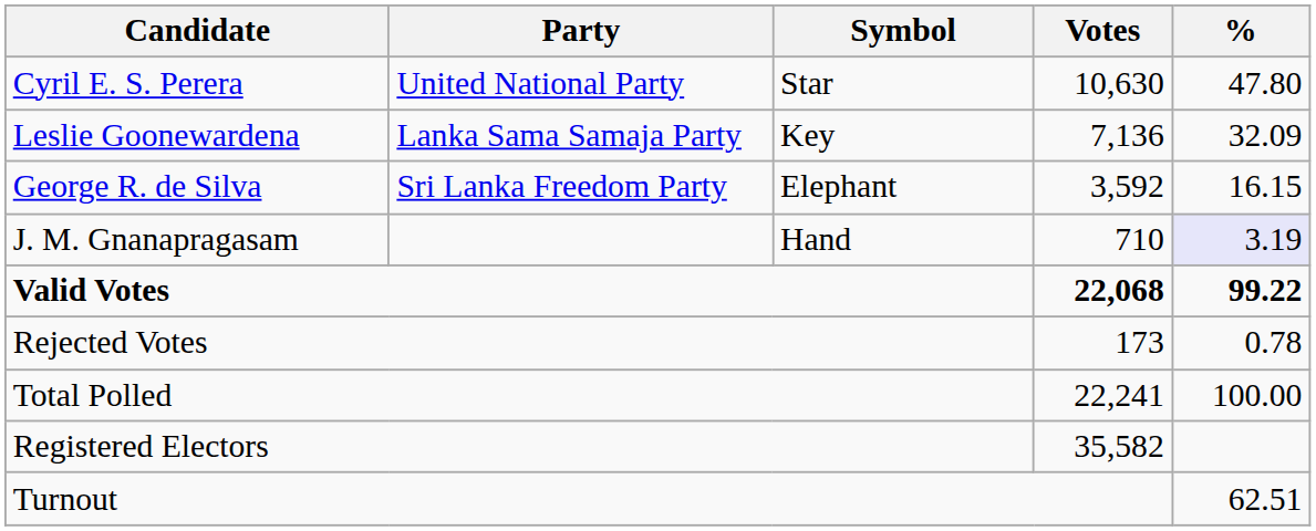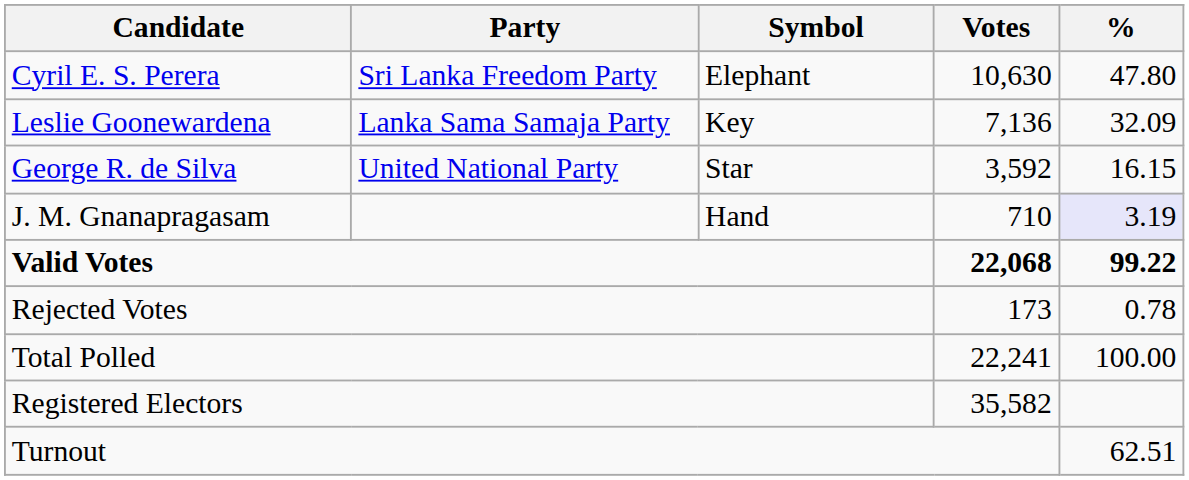 <table class="wikitable" border="1" style="text-align:right;">
 <tr>
 <th align=left width="180">Candidate</th>
 <th align=left width="180">Party</th>
 <th align=left width="120">Symbol</th>
 <th align=left width="60">Votes</th>
 <th align=left width="60">%</th>
 </tr>
 <tr>
 <td align=left><a href='#'>Cyril E. S. Perera</a></td>
-<td align=left><a href='#'>United National Party</a></td>
-<td align=left>Star</td>
+<td align=left><a href='#'>Sri Lanka Freedom Party</a></td>
+<td align=left>Elephant</td>
 <td align=right>10,630</td>
 <td align=right>47.80</td>
 </tr>
 <tr>
 <td align=left><a href='#'>Leslie Goonewardena</a></td>
 <td align=left><a href='#'>Lanka Sama Samaja Party</a></td>
 <td align=left>Key</td>
 <td align=right>7,136</td>
 <td align=right>32.09</td>
 </tr>
 <tr>
 <td align=left><a href='#'>George R. de Silva</a></td>
-<td align=left><a href='#'>Sri Lanka Freedom Party</a></td>
-<td align=left>Elephant</td>
+<td align=left><a href='#'>United National Party</a></td>
+<td align=left>Star</td>
 <td align=right>3,592</td>
 <td align=right>16.15</td>
 </tr>
 <tr>
 <td align=left>J. M. Gnanapragasam</td>
 <td></td>
 <td align=left>Hand</td>
 <td align=right>710</td>
 <td align=right style="background: lavender;">3.19</td>
 </tr>
 <tr>
 <td align=left colspan=3><strong>Valid Votes</strong></td>
 <td align=right><strong>22,068</strong></td>
 <td align=right><strong>99.22</strong></td>
 </tr>
 <tr>
 <td align=left colspan=3>Rejected Votes</td>
 <td align=right>173</td>
 <td align=right>0.78</td>
 </tr>
 <tr>
 <td align=left colspan=3>Total Polled</td>
 <td align=right>22,241</td>
 <td align=right>100.00</td>
 </tr>
 <tr>
 <td align=left colspan=3>Registered Electors</td>
 <td align=right>35,582</td>
 <td></td>
 </tr>
 <tr>
 <td align=left colspan=4>Turnout</td>
 <td align=right>62.51</td>
 </tr>
 </table>
